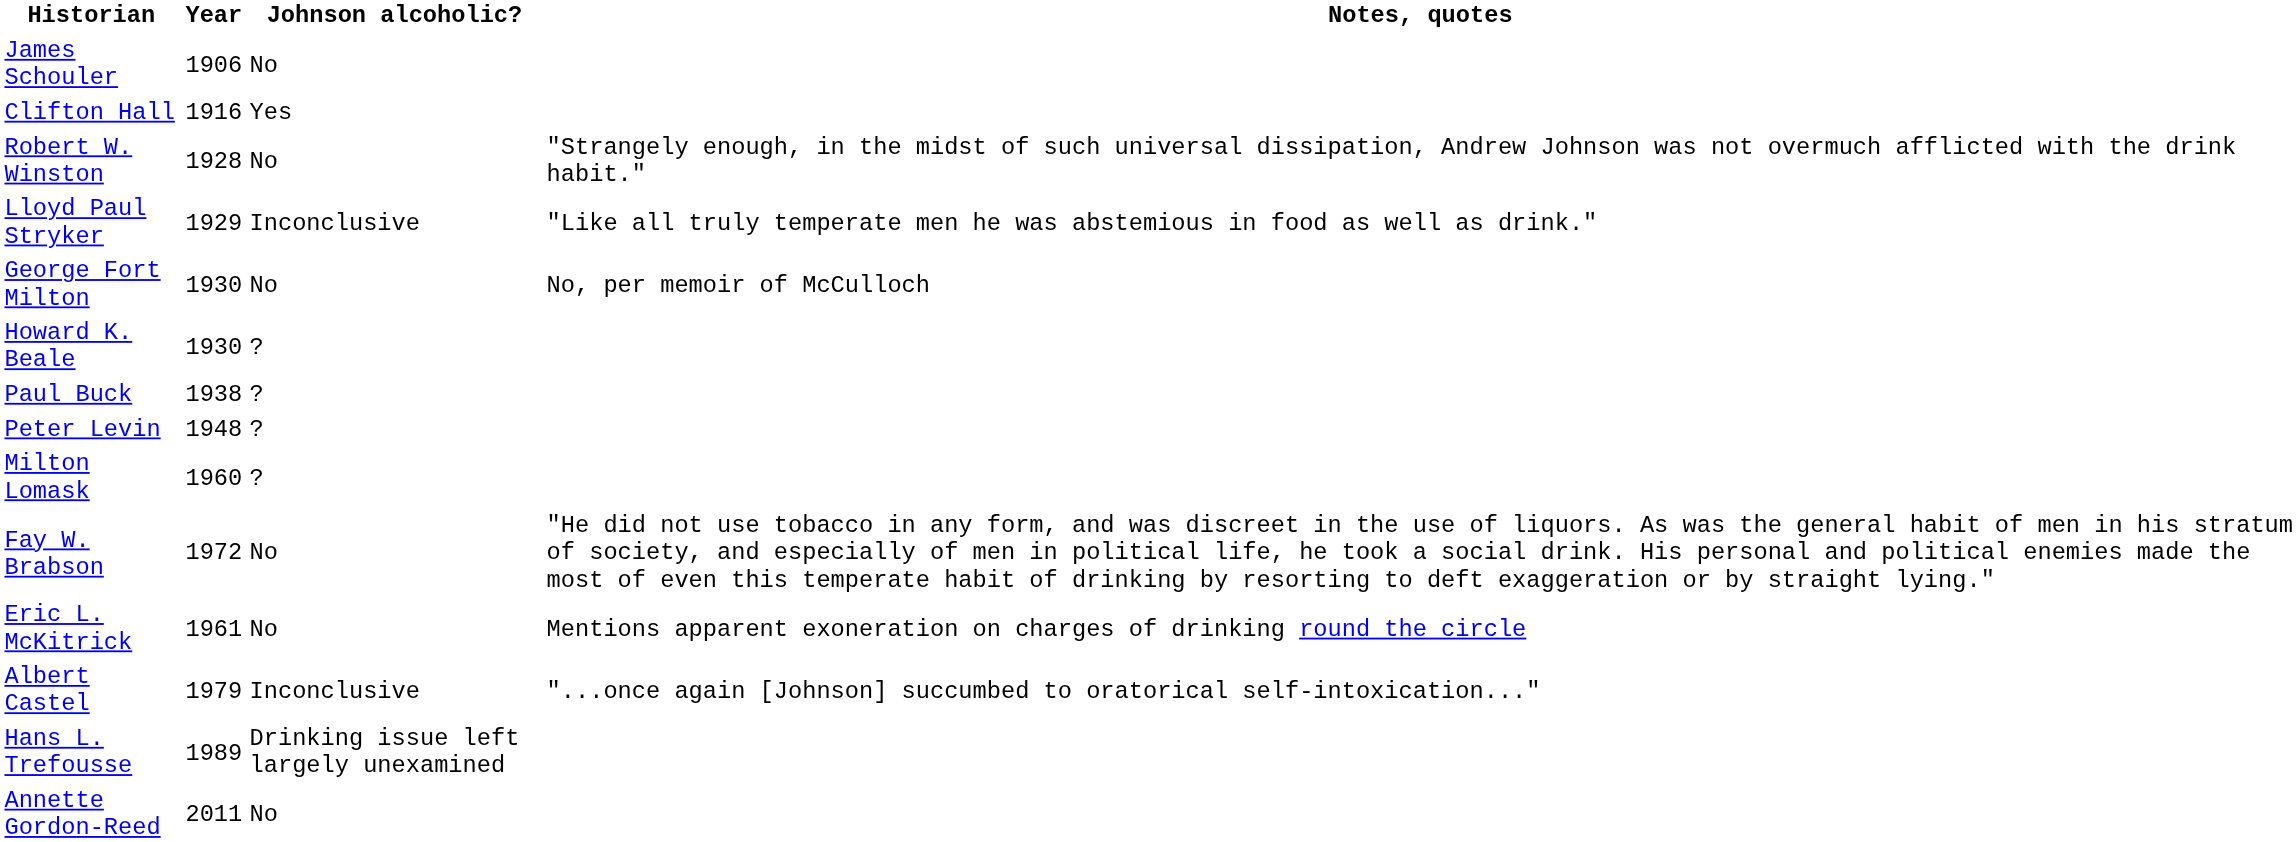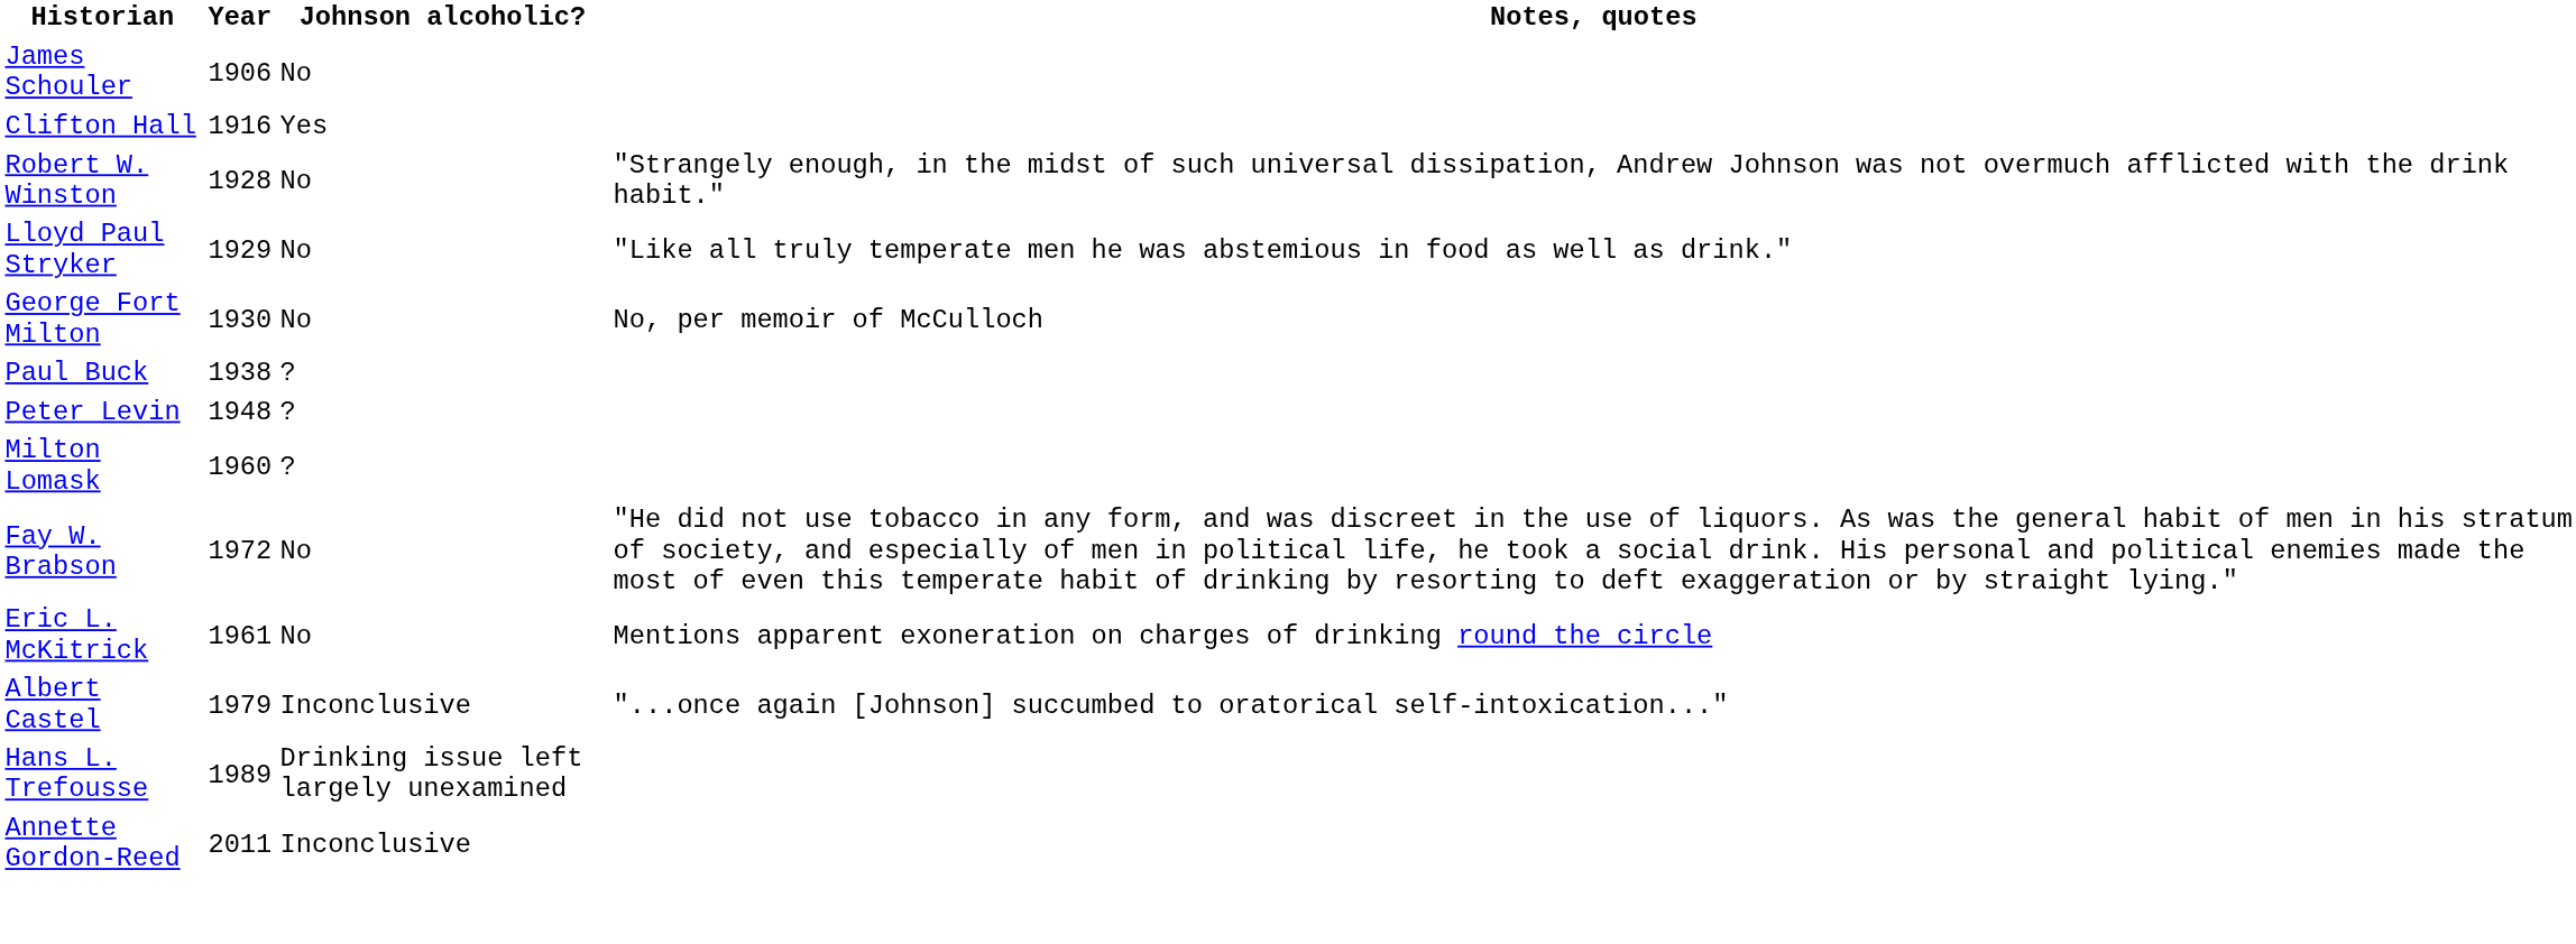 <table>
 <tr>
 <th>Historian</th>
 <th>Year</th>
 <th>Johnson alcoholic?</th>
 <th>Notes, quotes</th>
 </tr>
 <tr>
 <td><a href='#'>James Schouler</a></td>
 <td>1906</td>
 <td>No</td>
 <td></td>
 </tr>
 <tr>
 <td><a href='#'>Clifton Hall</a></td>
 <td>1916</td>
 <td>Yes</td>
 <td></td>
 </tr>
 <tr>
 <td><a href='#'>Robert W. Winston</a></td>
 <td>1928</td>
 <td>No</td>
 <td>"Strangely enough, in the midst of such universal dissipation, Andrew Johnson was not overmuch afflicted with the drink habit."</td>
 </tr>
 <tr>
 <td><a href='#'>Lloyd Paul Stryker</a></td>
 <td>1929</td>
-<td>Inconclusive</td>
+<td>No</td>
 <td>"Like all truly temperate men he was abstemious in food as well as drink."</td>
 </tr>
 <tr>
 <td><a href='#'>George Fort Milton</a></td>
 <td>1930</td>
 <td>No</td>
 <td>No, per memoir of McCulloch</td>
-</tr>
-<tr>
-<td><a href='#'>Howard K. Beale</a></td>
-<td>1930</td>
-<td>?</td>
-<td></td>
 </tr>
 <tr>
 <td><a href='#'>Paul Buck</a></td>
 <td>1938</td>
 <td>?</td>
 <td></td>
 </tr>
 <tr>
 <td><a href='#'>Peter Levin</a></td>
 <td>1948</td>
 <td>?</td>
 <td></td>
 </tr>
 <tr>
 <td><a href='#'>Milton Lomask</a></td>
 <td>1960</td>
 <td>?</td>
 <td></td>
 </tr>
 <tr>
 <td><a href='#'>Fay W. Brabson</a></td>
 <td>1972</td>
 <td>No</td>
 <td>"He did not use tobacco in any form, and was discreet in the use of liquors. As was the general habit of men in his stratum of society, and especially of men in political life, he took a social drink. His personal and political enemies made the most of even this temperate habit of drinking by resorting to deft exaggeration or by straight lying."</td>
 </tr>
 <tr>
 <td><a href='#'>Eric L. McKitrick</a></td>
 <td>1961</td>
 <td>No</td>
 <td>Mentions apparent exoneration on charges of drinking <a href='#'>round the circle</a></td>
 </tr>
 <tr>
 <td><a href='#'>Albert Castel</a></td>
 <td>1979</td>
 <td>Inconclusive</td>
 <td>"...once again [Johnson] succumbed to oratorical self-intoxication..."</td>
 </tr>
 <tr>
 <td><a href='#'>Hans L. Trefousse</a></td>
 <td>1989</td>
 <td>Drinking issue left largely unexamined</td>
 <td></td>
 </tr>
 <tr>
 <td><a href='#'>Annette Gordon-Reed</a></td>
 <td>2011</td>
-<td>No</td>
+<td>Inconclusive</td>
 <td></td>
 </tr>
 </table>
